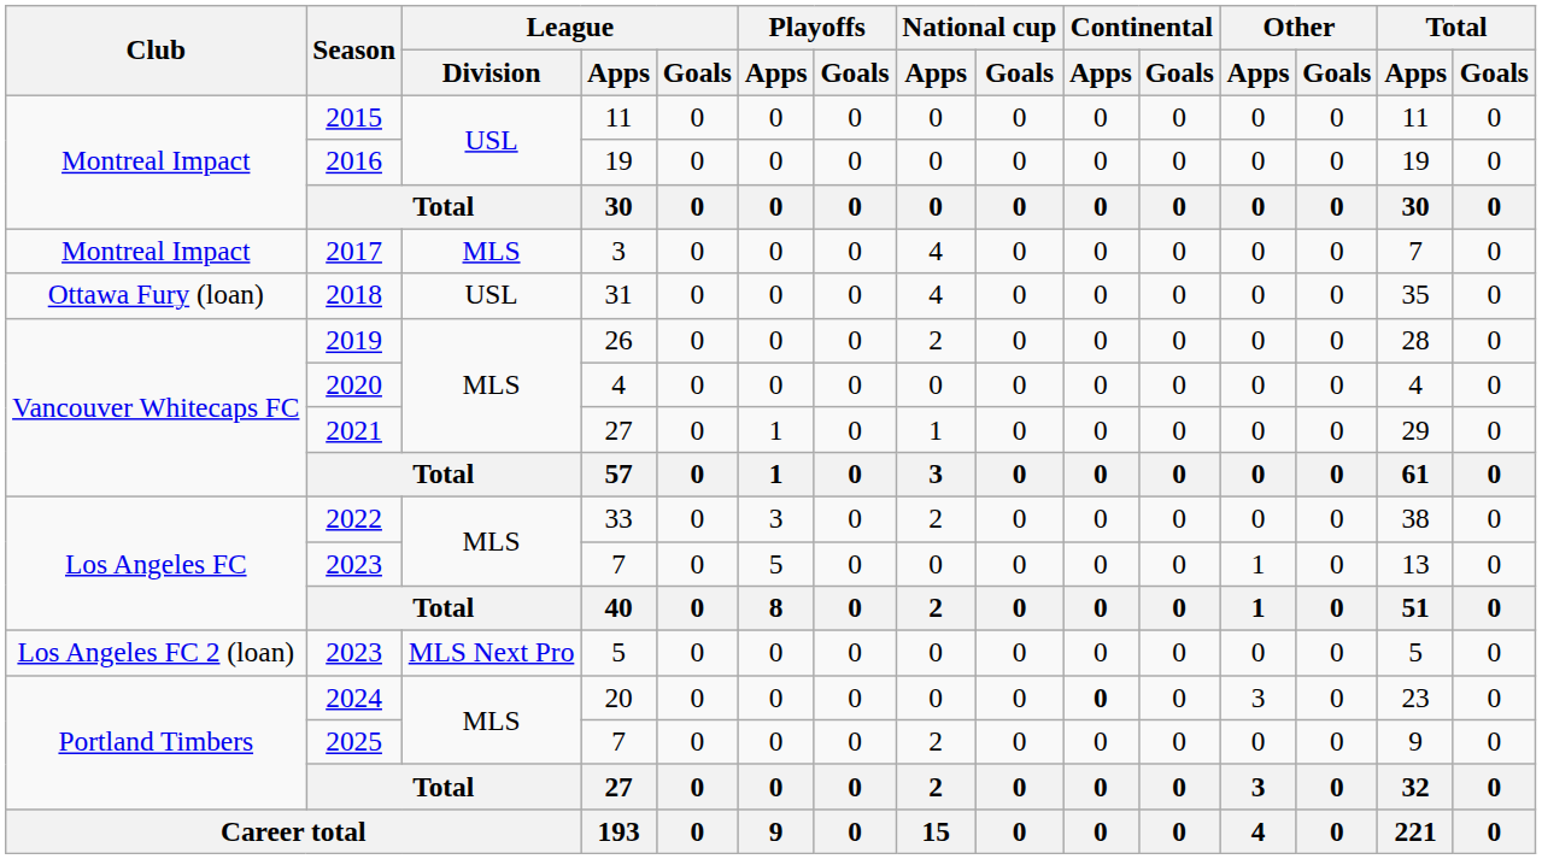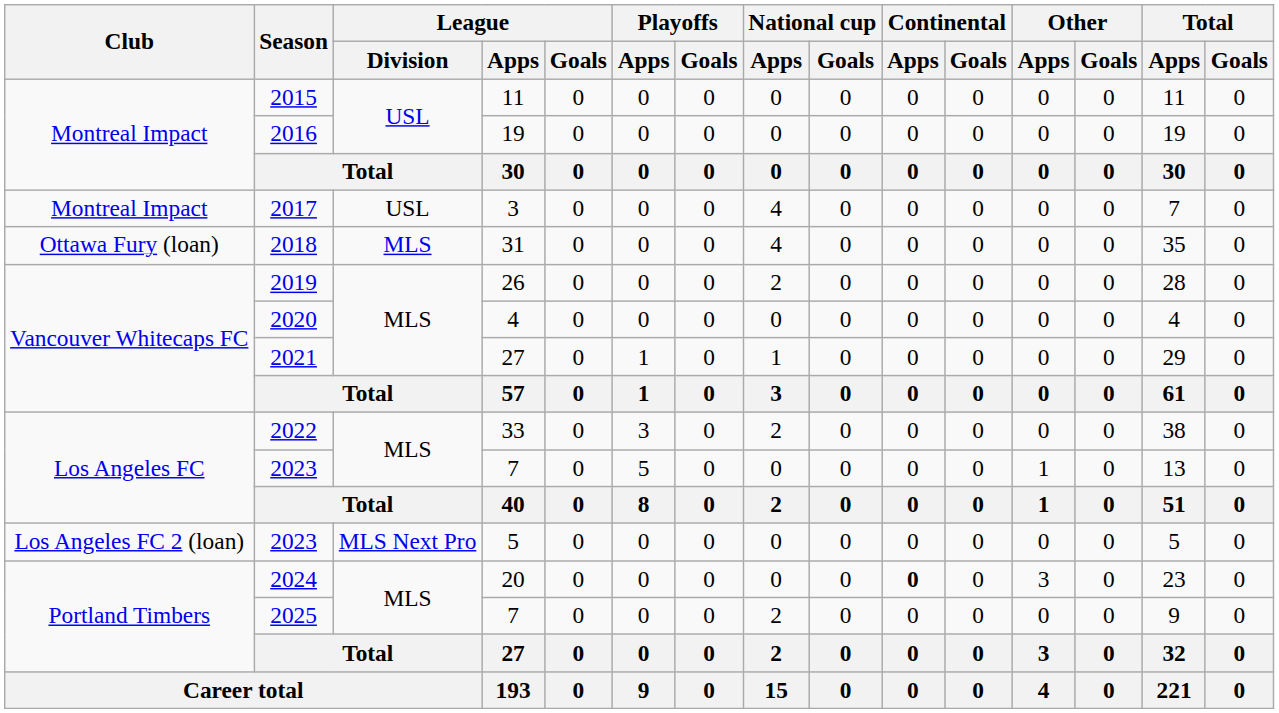 <table class="wikitable" style="text-align:center">
 <tr>
 <th rowspan="2">Club</th>
 <th rowspan="2">Season</th>
 <th colspan="3">League</th>
 <th colspan="2">Playoffs</th>
 <th colspan="2">National cup</th>
 <th colspan="2">Continental</th>
 <th colspan="2">Other</th>
 <th colspan="2">Total</th>
 </tr>
 <tr>
 <th>Division</th>
 <th>Apps</th>
 <th>Goals</th>
 <th>Apps</th>
 <th>Goals</th>
 <th>Apps</th>
 <th>Goals</th>
 <th>Apps</th>
 <th>Goals</th>
 <th>Apps</th>
 <th>Goals</th>
 <th>Apps</th>
 <th>Goals</th>
 </tr>
 <tr>
 <td rowspan="3"><a href='#'>Montreal Impact</a></td>
 <td><a href='#'>2015</a></td>
 <td rowspan="2"><a href='#'>USL</a></td>
 <td>11</td>
 <td>0</td>
 <td>0</td>
 <td>0</td>
 <td>0</td>
 <td>0</td>
 <td>0</td>
 <td>0</td>
 <td>0</td>
 <td>0</td>
 <td>11</td>
 <td>0</td>
 </tr>
 <tr>
 <td><a href='#'>2016</a></td>
 <td>19</td>
 <td>0</td>
 <td>0</td>
 <td>0</td>
 <td>0</td>
 <td>0</td>
 <td>0</td>
 <td>0</td>
 <td>0</td>
 <td>0</td>
 <td>19</td>
 <td>0</td>
 </tr>
 <tr>
 <th colspan="2">Total</th>
 <th>30</th>
 <th>0</th>
 <th>0</th>
 <th>0</th>
 <th>0</th>
 <th>0</th>
 <th>0</th>
 <th>0</th>
 <th>0</th>
 <th>0</th>
 <th>30</th>
 <th>0</th>
 </tr>
 <tr>
 <td><a href='#'>Montreal Impact</a></td>
 <td><a href='#'>2017</a></td>
-<td><a href='#'>MLS</a></td>
+<td>USL</td>
 <td>3</td>
 <td>0</td>
 <td>0</td>
 <td>0</td>
 <td>4</td>
 <td>0</td>
 <td>0</td>
 <td>0</td>
 <td>0</td>
 <td>0</td>
 <td>7</td>
 <td>0</td>
 </tr>
 <tr>
 <td><a href='#'>Ottawa Fury</a> (loan)</td>
 <td><a href='#'>2018</a></td>
-<td>USL</td>
+<td><a href='#'>MLS</a></td>
 <td>31</td>
 <td>0</td>
 <td>0</td>
 <td>0</td>
 <td>4</td>
 <td>0</td>
 <td>0</td>
 <td>0</td>
 <td>0</td>
 <td>0</td>
 <td>35</td>
 <td>0</td>
 </tr>
 <tr>
 <td rowspan="4"><a href='#'>Vancouver Whitecaps FC</a></td>
 <td><a href='#'>2019</a></td>
 <td rowspan="3">MLS</td>
 <td>26</td>
 <td>0</td>
 <td>0</td>
 <td>0</td>
 <td>2</td>
 <td>0</td>
 <td>0</td>
 <td>0</td>
 <td>0</td>
 <td>0</td>
 <td>28</td>
 <td>0</td>
 </tr>
 <tr>
 <td><a href='#'>2020</a></td>
 <td>4</td>
 <td>0</td>
 <td>0</td>
 <td>0</td>
 <td>0</td>
 <td>0</td>
 <td>0</td>
 <td>0</td>
 <td>0</td>
 <td>0</td>
 <td>4</td>
 <td>0</td>
 </tr>
 <tr>
 <td><a href='#'>2021</a></td>
 <td>27</td>
 <td>0</td>
 <td>1</td>
 <td>0</td>
 <td>1</td>
 <td>0</td>
 <td>0</td>
 <td>0</td>
 <td>0</td>
 <td>0</td>
 <td>29</td>
 <td>0</td>
 </tr>
 <tr>
 <th colspan="2">Total</th>
 <th>57</th>
 <th>0</th>
 <th>1</th>
 <th>0</th>
 <th>3</th>
 <th>0</th>
 <th>0</th>
 <th>0</th>
 <th>0</th>
 <th>0</th>
 <th>61</th>
 <th>0</th>
 </tr>
 <tr>
 <td rowspan="3"><a href='#'>Los Angeles FC</a></td>
 <td><a href='#'>2022</a></td>
 <td rowspan="2">MLS</td>
 <td>33</td>
 <td>0</td>
 <td>3</td>
 <td>0</td>
 <td>2</td>
 <td>0</td>
 <td>0</td>
 <td>0</td>
 <td>0</td>
 <td>0</td>
 <td>38</td>
 <td>0</td>
 </tr>
 <tr>
 <td><a href='#'>2023</a></td>
 <td>7</td>
 <td>0</td>
 <td>5</td>
 <td>0</td>
 <td>0</td>
 <td>0</td>
 <td>0</td>
 <td>0</td>
 <td>1</td>
 <td>0</td>
 <td>13</td>
 <td>0</td>
 </tr>
 <tr>
 <th colspan="2">Total</th>
 <th>40</th>
 <th>0</th>
 <th>8</th>
 <th>0</th>
 <th>2</th>
 <th>0</th>
 <th>0</th>
 <th>0</th>
 <th>1</th>
 <th>0</th>
 <th>51</th>
 <th>0</th>
 </tr>
 <tr>
 <td><a href='#'>Los Angeles FC 2</a> (loan)</td>
 <td><a href='#'>2023</a></td>
 <td><a href='#'>MLS Next Pro</a></td>
 <td>5</td>
 <td>0</td>
 <td>0</td>
 <td>0</td>
 <td>0</td>
 <td>0</td>
 <td>0</td>
 <td>0</td>
 <td>0</td>
 <td>0</td>
 <td>5</td>
 <td>0</td>
 </tr>
 <tr>
 <td rowspan="3"><a href='#'>Portland Timbers</a></td>
 <td><a href='#'>2024</a></td>
 <td rowspan="2">MLS</td>
 <td>20</td>
 <td>0</td>
 <td>0</td>
 <td>0</td>
 <td>0</td>
 <td>0</td>
 <td><strong>0</strong></td>
 <td>0</td>
 <td>3</td>
 <td>0</td>
 <td>23</td>
 <td>0</td>
 </tr>
 <tr>
 <td><a href='#'>2025</a></td>
 <td>7</td>
 <td>0</td>
 <td>0</td>
 <td>0</td>
 <td>2</td>
 <td>0</td>
 <td>0</td>
 <td>0</td>
 <td>0</td>
 <td>0</td>
 <td>9</td>
 <td>0</td>
 </tr>
 <tr>
 <th colspan="2">Total</th>
 <th>27</th>
 <th>0</th>
 <th>0</th>
 <th>0</th>
 <th>2</th>
 <th>0</th>
 <th>0</th>
 <th>0</th>
 <th>3</th>
 <th>0</th>
 <th>32</th>
 <th>0</th>
 </tr>
 <tr>
 <th colspan="3">Career total</th>
 <th>193</th>
 <th>0</th>
 <th>9</th>
 <th>0</th>
 <th>15</th>
 <th>0</th>
 <th>0</th>
 <th>0</th>
 <th>4</th>
 <th>0</th>
 <th>221</th>
 <th>0</th>
 </tr>
 </table>
